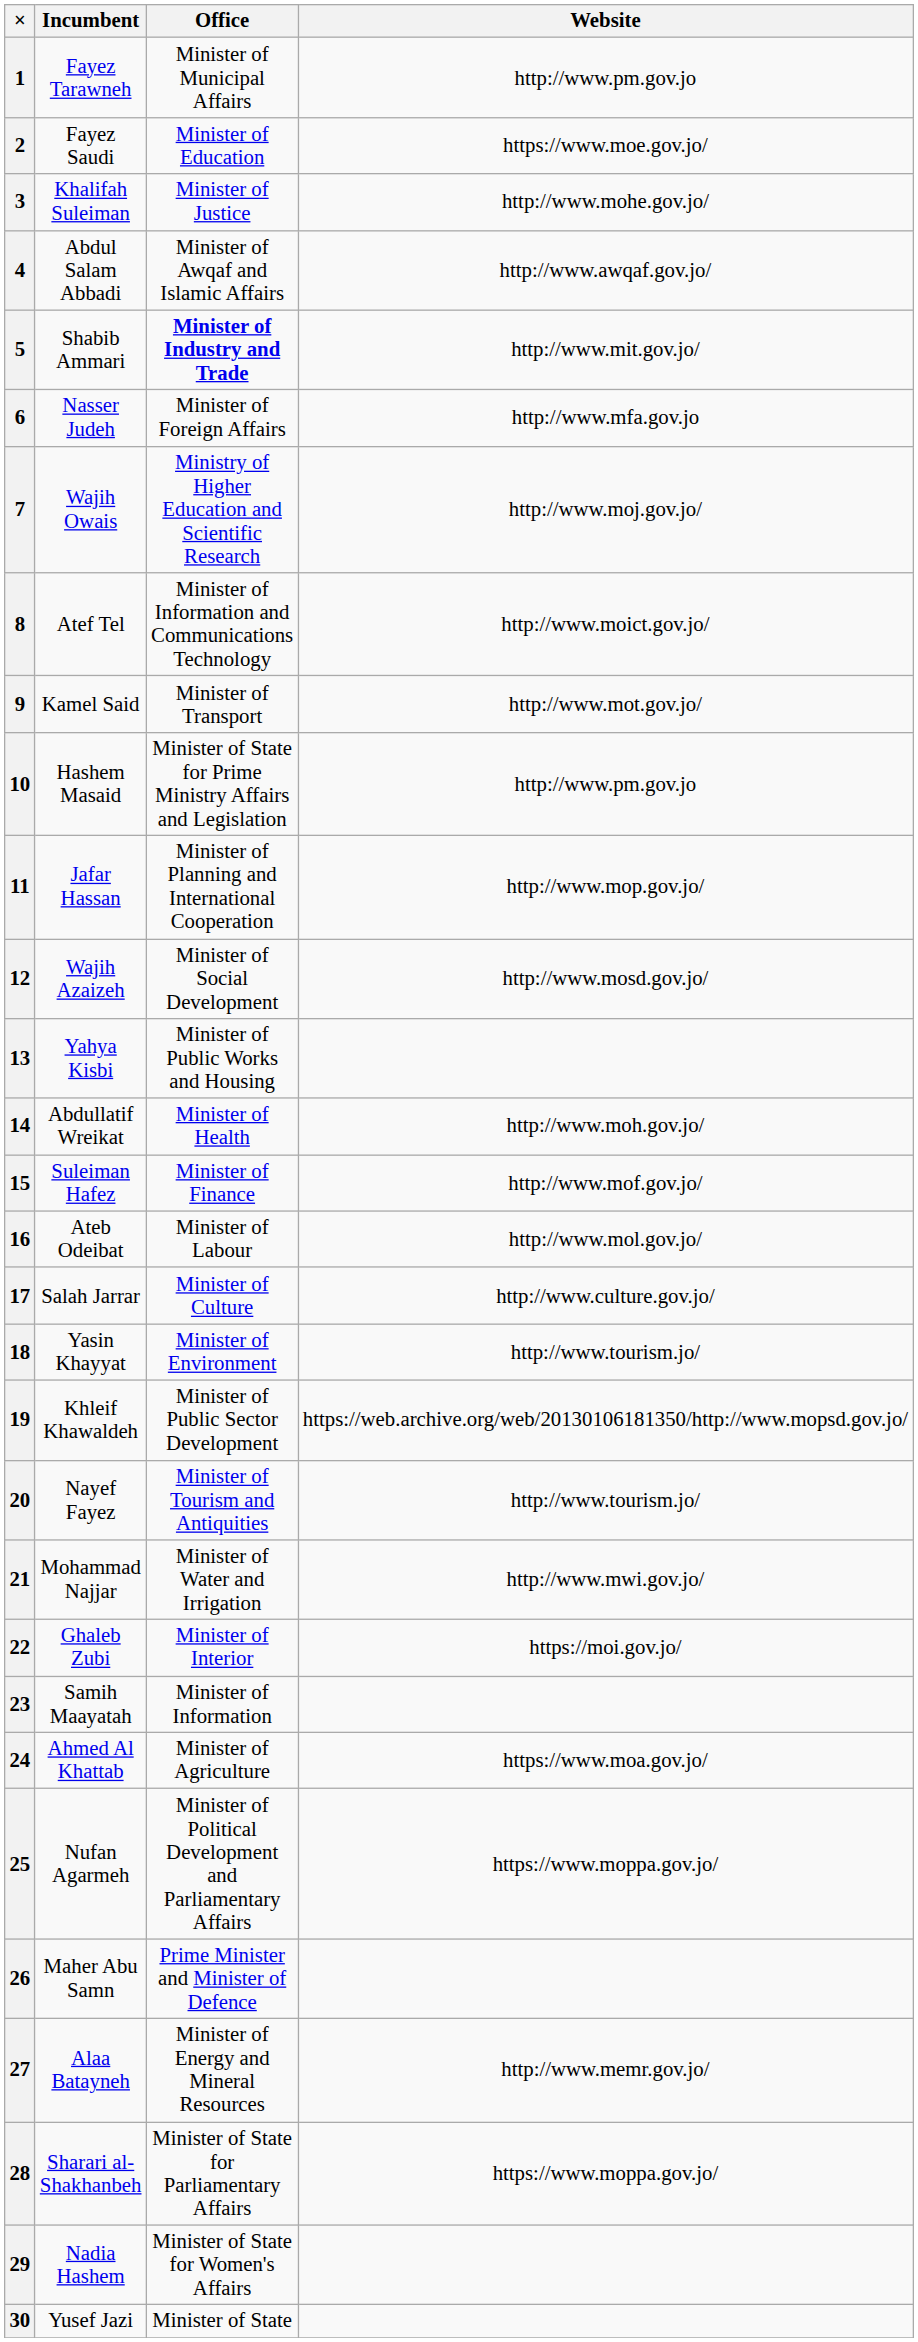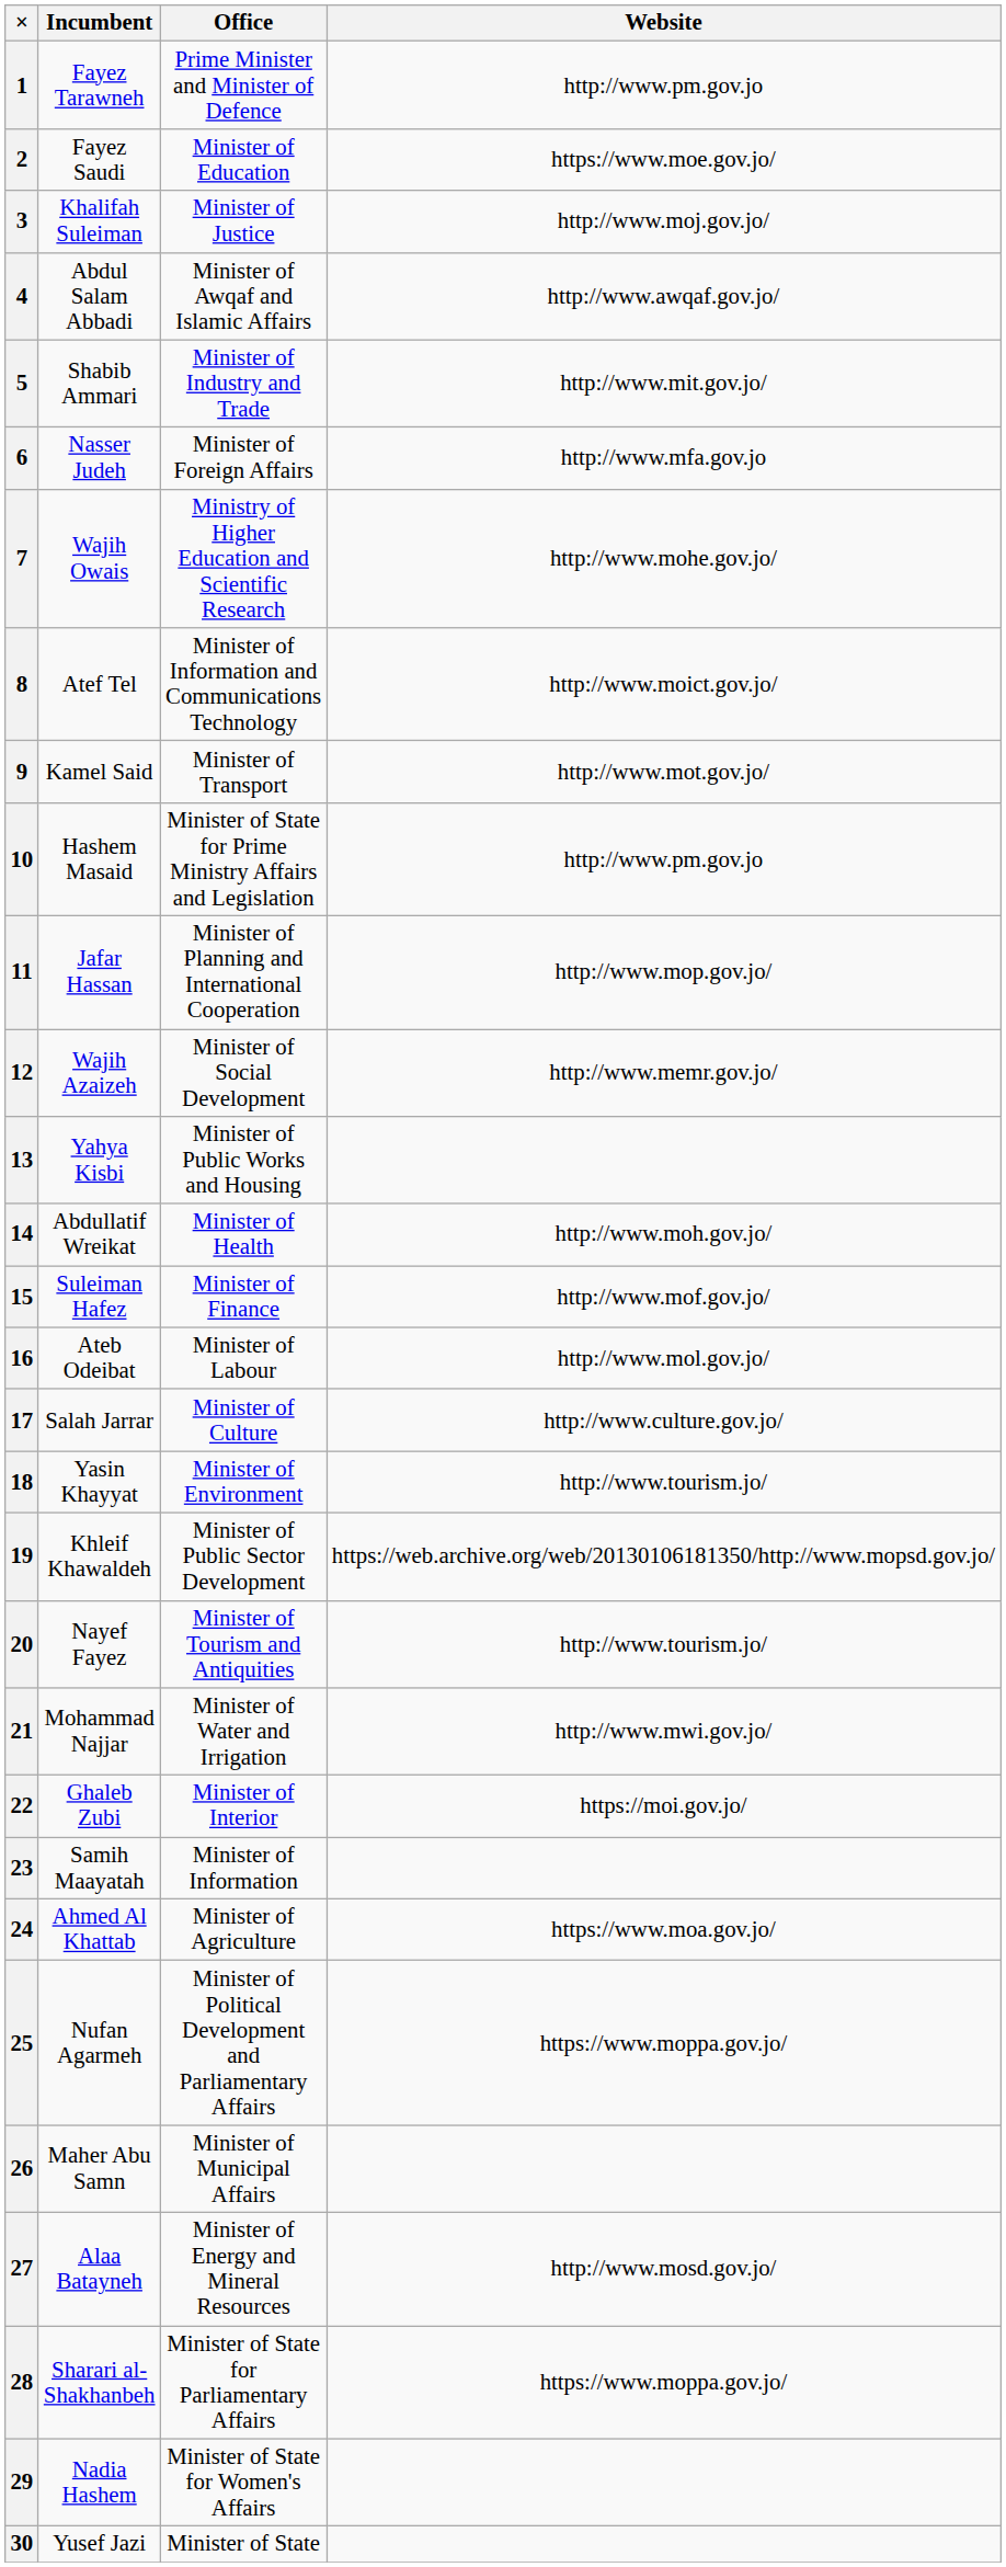 <table class="wikitable" style="text-align: center; width:600px; height: 200px;">
 <tr>
 <th scope="col">×</th>
 <th scope="col">Incumbent</th>
 <th scope="col">Office</th>
 <th scope="col">Website</th>
 </tr>
 <tr>
 <th scope="row">1</th>
 <td><a href='#'>Fayez Tarawneh</a></td>
-<td>Minister of Municipal Affairs</td>
+<td><a href='#'>Prime Minister</a> and <a href='#'>Minister of Defence</a></td>
 <td>http://www.pm.gov.jo</td>
 </tr>
 <tr>
 <th scope="row">2</th>
 <td>Fayez Saudi</td>
 <td><a href='#'>Minister of Education</a></td>
 <td>https://www.moe.gov.jo/</td>
 </tr>
 <tr>
 <th scope="row">3</th>
 <td><a href='#'>Khalifah Suleiman</a></td>
 <td><a href='#'>Minister of Justice</a></td>
-<td>http://www.mohe.gov.jo/</td>
+<td>http://www.moj.gov.jo/</td>
 </tr>
 <tr>
 <th scope="row">4</th>
 <td>Abdul Salam Abbadi</td>
 <td>Minister of Awqaf and Islamic Affairs</td>
 <td>http://www.awqaf.gov.jo/ </td>
 </tr>
 <tr>
 <th scope="row">5</th>
 <td>Shabib Ammari</td>
-<td><strong><a href='#'>Minister of Industry and Trade</a></strong></td>
+<td><a href='#'>Minister of Industry and Trade</a></td>
 <td>http://www.mit.gov.jo/</td>
 </tr>
 <tr>
 <th scope="row">6</th>
 <td><a href='#'>Nasser Judeh</a></td>
 <td>Minister of Foreign Affairs</td>
 <td>http://www.mfa.gov.jo</td>
 </tr>
 <tr>
 <th scope="row">7</th>
 <td><a href='#'>Wajih Owais</a></td>
 <td><a href='#'>Ministry of Higher Education and Scientific Research</a></td>
-<td>http://www.moj.gov.jo/</td>
+<td>http://www.mohe.gov.jo/</td>
 </tr>
 <tr>
 <th scope="row">8</th>
 <td>Atef Tel</td>
 <td>Minister of Information and Communications Technology</td>
 <td>http://www.moict.gov.jo/</td>
 </tr>
 <tr>
 <th scope="row">9</th>
 <td>Kamel Said</td>
 <td>Minister of Transport</td>
 <td>http://www.mot.gov.jo/</td>
 </tr>
 <tr>
 <th scope="row">10</th>
 <td>Hashem Masaid</td>
 <td>Minister of State for Prime Ministry Affairs and Legislation</td>
 <td>http://www.pm.gov.jo</td>
 </tr>
 <tr>
 <th scope="row">11</th>
 <td><a href='#'>Jafar Hassan</a></td>
 <td>Minister of Planning and International Cooperation</td>
 <td>http://www.mop.gov.jo/</td>
 </tr>
 <tr>
 <th scope="row">12</th>
 <td><a href='#'>Wajih Azaizeh</a></td>
 <td>Minister of Social Development</td>
-<td>http://www.mosd.gov.jo/</td>
+<td>http://www.memr.gov.jo/</td>
 </tr>
 <tr>
 <th scope="row">13</th>
 <td><a href='#'>Yahya Kisbi</a></td>
 <td>Minister of Public Works and Housing</td>
 <td></td>
 </tr>
 <tr>
 <th scope="row">14</th>
 <td>Abdullatif Wreikat</td>
 <td><a href='#'>Minister of Health</a></td>
 <td>http://www.moh.gov.jo/</td>
 </tr>
 <tr>
 <th scope="row">15</th>
 <td><a href='#'>Suleiman Hafez</a></td>
 <td><a href='#'>Minister of Finance</a></td>
 <td>http://www.mof.gov.jo/</td>
 </tr>
 <tr>
 <th scope="row">16</th>
 <td>Ateb Odeibat</td>
 <td>Minister of Labour</td>
 <td>http://www.mol.gov.jo/</td>
 </tr>
 <tr>
 <th scope="row">17</th>
 <td>Salah Jarrar</td>
 <td><a href='#'>Minister of Culture</a></td>
 <td>http://www.culture.gov.jo/ </td>
 </tr>
 <tr>
 <th scope="row">18</th>
 <td>Yasin Khayyat</td>
 <td><a href='#'>Minister of Environment</a></td>
 <td>http://www.tourism.jo/</td>
 </tr>
 <tr>
 <th scope="row">19</th>
 <td>Khleif Khawaldeh</td>
 <td>Minister of Public Sector Development</td>
 <td>https://web.archive.org/web/20130106181350/http://www.mopsd.gov.jo/</td>
 </tr>
 <tr>
 <th scope="row">20</th>
 <td>Nayef Fayez</td>
 <td><a href='#'>Minister of Tourism and Antiquities</a></td>
 <td>http://www.tourism.jo/</td>
 </tr>
 <tr>
 <th scope="row">21</th>
 <td>Mohammad Najjar</td>
 <td>Minister of Water and Irrigation</td>
 <td>http://www.mwi.gov.jo/</td>
 </tr>
 <tr>
 <th scope="row">22</th>
 <td><a href='#'>Ghaleb Zubi</a></td>
 <td><a href='#'>Minister of Interior</a></td>
 <td>https://moi.gov.jo/</td>
 </tr>
 <tr>
 <th scope="row">23</th>
 <td>Samih Maayatah</td>
 <td>Minister of Information</td>
 <td></td>
 </tr>
 <tr>
 <th scope="row">24</th>
 <td><a href='#'>Ahmed Al Khattab</a></td>
 <td>Minister of Agriculture</td>
 <td>https://www.moa.gov.jo/</td>
 </tr>
 <tr>
 <th scope="row">25</th>
 <td>Nufan Agarmeh</td>
 <td>Minister of Political Development and Parliamentary Affairs</td>
 <td>https://www.moppa.gov.jo/</td>
 </tr>
 <tr>
 <th scope="row">26</th>
 <td>Maher Abu Samn</td>
-<td><a href='#'>Prime Minister</a> and <a href='#'>Minister of Defence</a></td>
+<td>Minister of Municipal Affairs</td>
 <td></td>
 </tr>
 <tr>
 <th scope="row">27</th>
 <td><a href='#'>Alaa Batayneh</a></td>
 <td>Minister of Energy and Mineral Resources</td>
-<td>http://www.memr.gov.jo/</td>
+<td>http://www.mosd.gov.jo/</td>
 </tr>
 <tr>
 <th scope="row">28</th>
 <td><a href='#'>Sharari al-Shakhanbeh</a></td>
 <td>Minister of State for Parliamentary Affairs</td>
 <td>https://www.moppa.gov.jo/</td>
 </tr>
 <tr>
 <th scope="row">29</th>
 <td><a href='#'>Nadia Hashem</a></td>
 <td>Minister of State for Women's Affairs</td>
 <td></td>
 </tr>
 <tr>
 <th scope="row">30</th>
 <td>Yusef Jazi</td>
 <td>Minister of State</td>
 <td></td>
 </tr>
 <tr>
 </tr>
 </table>
